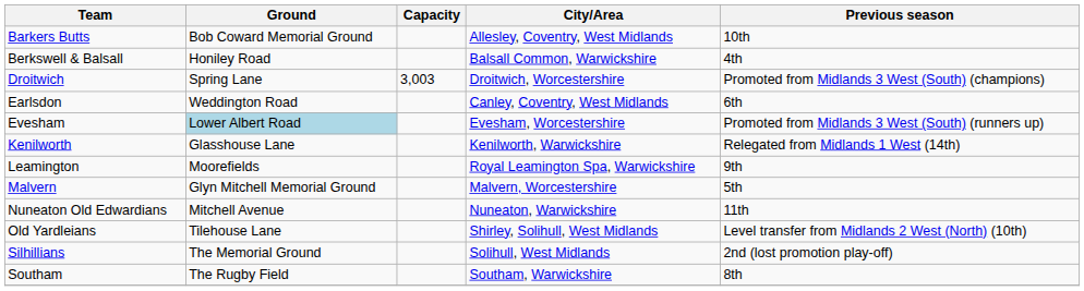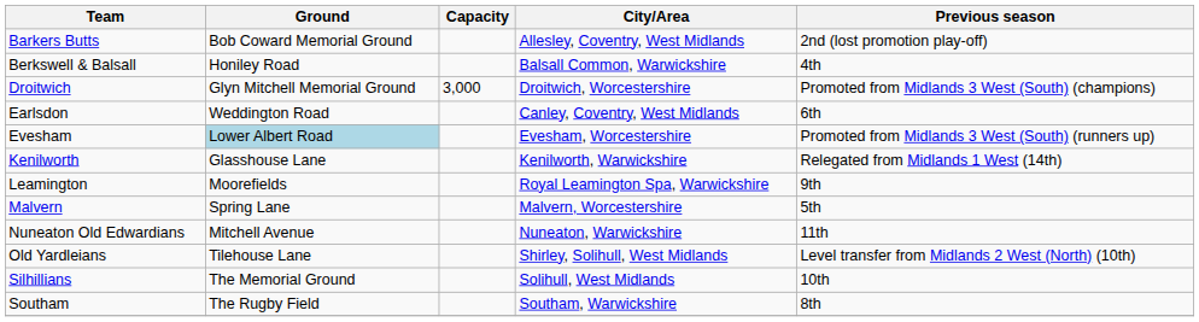 <table class="wikitable sortable" width=100%>
 <tr>
 <th>Team</th>
 <th>Ground</th>
 <th>Capacity</th>
 <th>City/Area</th>
 <th>Previous season</th>
 </tr>
 <tr>
 <td><a href='#'>Barkers Butts</a></td>
 <td>Bob Coward Memorial Ground</td>
 <td></td>
 <td><a href='#'>Allesley</a>, <a href='#'>Coventry</a>, <a href='#'>West Midlands</a></td>
-<td>10th</td>
+<td>2nd (lost promotion play-off)</td>
 </tr>
 <tr>
 <td>Berkswell & Balsall</td>
 <td>Honiley Road</td>
 <td></td>
 <td><a href='#'>Balsall Common</a>, <a href='#'>Warwickshire</a></td>
 <td>4th</td>
 </tr>
 <tr>
 <td><a href='#'>Droitwich</a></td>
-<td>Spring Lane</td>
-<td>3,003</td>
+<td>Glyn Mitchell Memorial Ground</td>
+<td>3,000</td>
 <td><a href='#'>Droitwich</a>, <a href='#'>Worcestershire</a></td>
 <td>Promoted from <a href='#'>Midlands 3 West (South)</a> (champions)</td>
 </tr>
 <tr>
 <td>Earlsdon</td>
 <td>Weddington Road</td>
 <td></td>
 <td><a href='#'>Canley</a>, <a href='#'>Coventry</a>, <a href='#'>West Midlands</a></td>
 <td>6th</td>
 </tr>
 <tr>
 <td>Evesham</td>
 <td style="background: lightblue;">Lower Albert Road</td>
 <td></td>
 <td><a href='#'>Evesham</a>, <a href='#'>Worcestershire</a></td>
 <td>Promoted from <a href='#'>Midlands 3 West (South)</a> (runners up)</td>
 </tr>
 <tr>
 <td><a href='#'>Kenilworth</a></td>
 <td>Glasshouse Lane</td>
 <td></td>
 <td><a href='#'>Kenilworth</a>, <a href='#'>Warwickshire</a></td>
 <td>Relegated from <a href='#'>Midlands 1 West</a> (14th)</td>
 </tr>
 <tr>
 <td>Leamington</td>
 <td>Moorefields</td>
 <td></td>
 <td><a href='#'>Royal Leamington Spa</a>, <a href='#'>Warwickshire</a></td>
 <td>9th</td>
 </tr>
 <tr>
 <td><a href='#'>Malvern</a></td>
-<td>Glyn Mitchell Memorial Ground</td>
+<td>Spring Lane</td>
 <td></td>
 <td><a href='#'>Malvern, Worcestershire</a></td>
 <td>5th</td>
 </tr>
 <tr>
 <td>Nuneaton Old Edwardians</td>
 <td>Mitchell Avenue</td>
 <td></td>
 <td><a href='#'>Nuneaton</a>, <a href='#'>Warwickshire</a></td>
 <td>11th</td>
 </tr>
 <tr>
 <td>Old Yardleians</td>
 <td>Tilehouse Lane</td>
 <td></td>
 <td><a href='#'>Shirley</a>, <a href='#'>Solihull</a>, <a href='#'>West Midlands</a></td>
 <td>Level transfer from <a href='#'>Midlands 2 West (North)</a> (10th)</td>
 </tr>
 <tr>
 <td><a href='#'>Silhillians</a></td>
 <td>The Memorial Ground</td>
 <td></td>
 <td><a href='#'>Solihull</a>, <a href='#'>West Midlands</a></td>
-<td>2nd (lost promotion play-off)</td>
+<td>10th</td>
 </tr>
 <tr>
 <td>Southam</td>
 <td>The Rugby Field</td>
 <td></td>
 <td><a href='#'>Southam</a>, <a href='#'>Warwickshire</a></td>
 <td>8th</td>
 </tr>
 <tr>
 </tr>
 </table>
